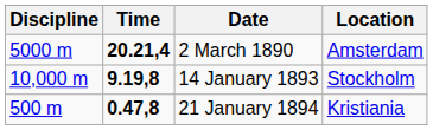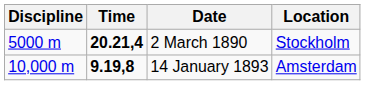 <table class='wikitable'>
 <tr>
 <th>Discipline</th>
 <th>Time</th>
 <th>Date</th>
 <th>Location</th>
 </tr>
 <tr>
 <td><a href='#'>5000 m</a></td>
 <td><strong>20.21,4</strong></td>
 <td>2 March 1890</td>
-<td align=left> <a href='#'>Amsterdam</a></td>
+<td align=left> <a href='#'>Stockholm</a></td>
 </tr>
 <tr>
 <td><a href='#'>10,000 m</a></td>
 <td><strong>9.19,8</strong></td>
 <td>14 January 1893</td>
-<td align=left> <a href='#'>Stockholm</a></td>
-</tr>
-<tr>
-<td><a href='#'>500 m</a></td>
-<td><strong>0.47,8</strong></td>
-<td>21 January 1894</td>
-<td align=left> <a href='#'>Kristiania</a></td>
+<td align=left> <a href='#'>Amsterdam</a></td>
 </tr>
 </table>
